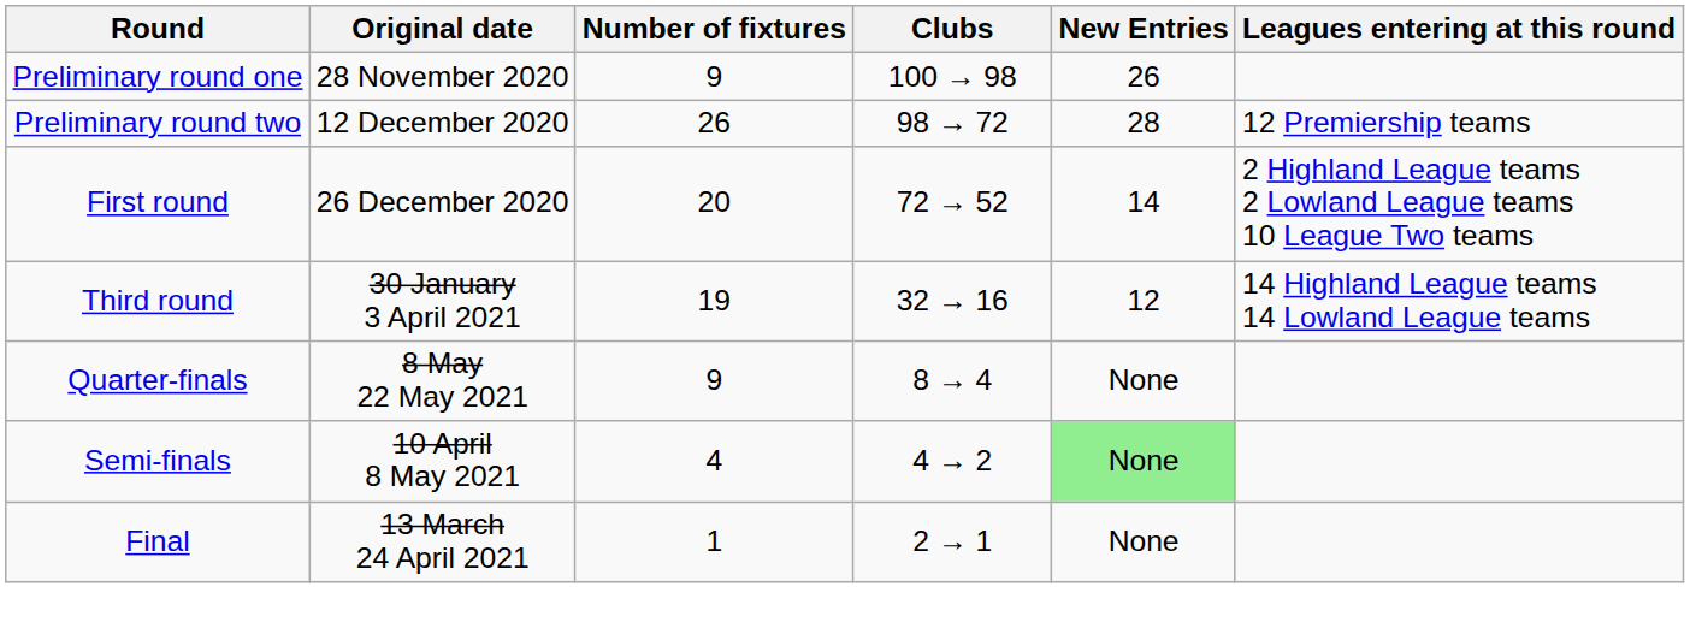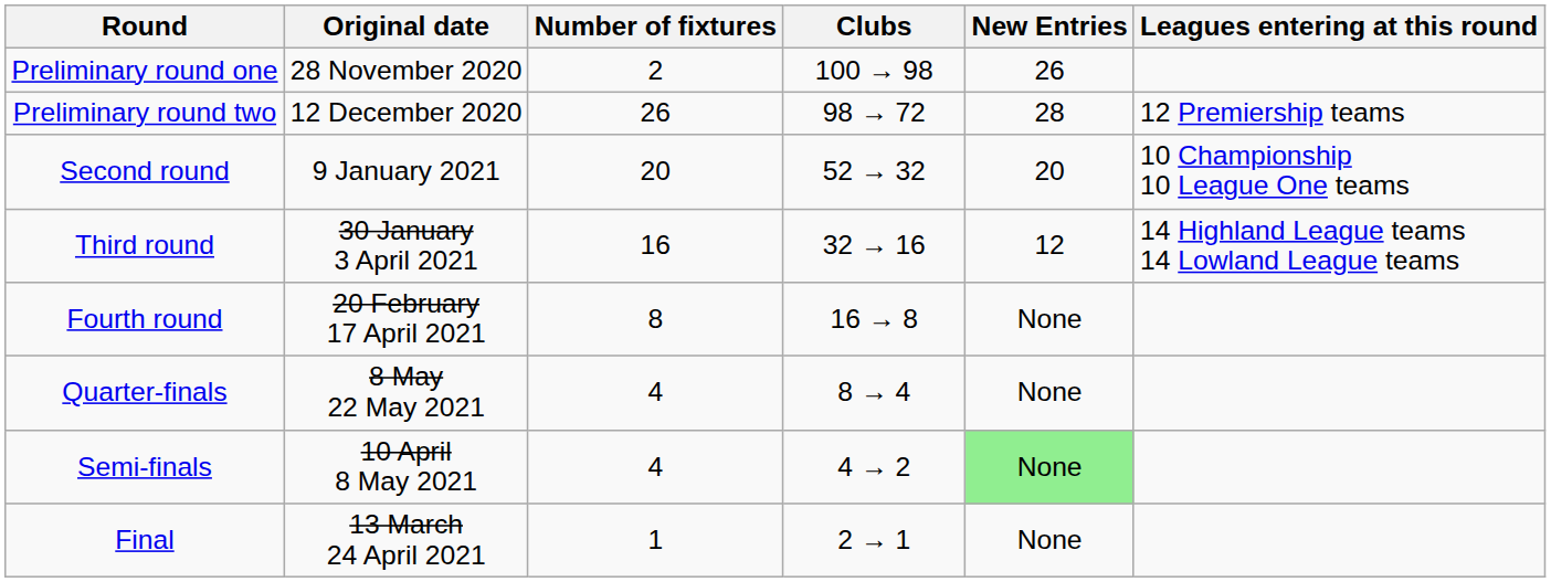 <table class="wikitable" style="text-align:center">
 <tr>
 <th>Round</th>
 <th>Original date</th>
 <th>Number of fixtures</th>
 <th style="width:100px">Clubs</th>
 <th>New Entries</th>
 <th>Leagues entering at this round</th>
 </tr>
 <tr>
 <td><a href='#'>Preliminary round one</a></td>
 <td>28 November 2020</td>
-<td>9</td>
+<td>2</td>
 <td>100 → 98</td>
 <td>26</td>
 <td></td>
 </tr>
 <tr>
 <td><a href='#'>Preliminary round two</a></td>
 <td>12 December 2020</td>
 <td>26</td>
 <td>98 → 72</td>
 <td>28</td>
 <td align=left>12 <a href='#'>Premiership</a> teams</td>
 </tr>
 <tr>
-<td><a href='#'>First round</a></td>
-<td>26 December 2020</td>
+<td><a href='#'>Second round</a></td>
+<td>9 January 2021</td>
 <td>20</td>
-<td>72 → 52</td>
-<td>14</td>
-<td align=left>2 <a href='#'>Highland League</a> teams<br>2 <a href='#'>Lowland League</a> teams<br>10 <a href='#'>League Two</a> teams</td>
+<td>52 → 32</td>
+<td>20</td>
+<td align=left>10 <a href='#'>Championship</a><br> 10 <a href='#'>League One</a> teams</td>
 </tr>
 <tr>
 <td><a href='#'>Third round</a></td>
 <td><s>30 January</s><br> 3 April 2021</td>
-<td>19</td>
+<td>16</td>
 <td>32 → 16</td>
 <td>12</td>
 <td align="left">14 <a href='#'>Highland League</a> teams<br>14 <a href='#'>Lowland League</a> teams</td>
 </tr>
 <tr>
+<td><a href='#'>Fourth round</a></td>
+<td><s>20 February</s><br> 17 April 2021</td>
+<td>8</td>
+<td>16 → 8</td>
+<td>None</td>
+<td></td>
+</tr>
+<tr>
 <td><a href='#'>Quarter-finals</a></td>
 <td><s>8 May</s> <br> 22 May 2021</td>
-<td>9</td>
+<td>4</td>
 <td>8 → 4</td>
 <td>None</td>
 <td></td>
 </tr>
 <tr>
 <td><a href='#'>Semi-finals</a></td>
 <td><s>10 April</s> <br>8 May 2021</td>
 <td>4</td>
 <td>4 → 2</td>
 <td style="background: lightgreen;">None</td>
 <td></td>
 </tr>
 <tr>
 <td><a href='#'>Final</a></td>
 <td><s>13 March</s> <br>24 April 2021</td>
 <td>1</td>
 <td>2 → 1</td>
 <td>None</td>
 <td></td>
 </tr>
 </table>
